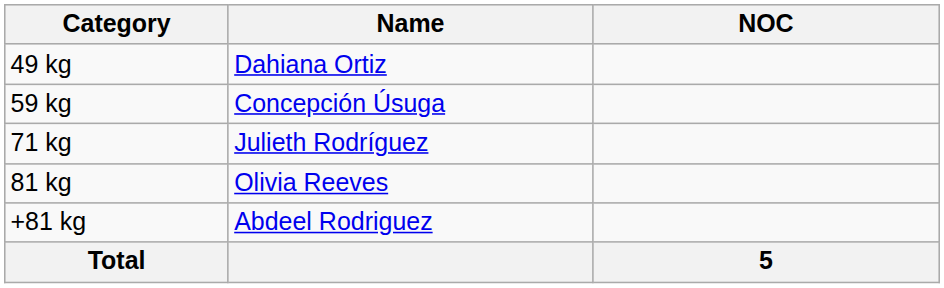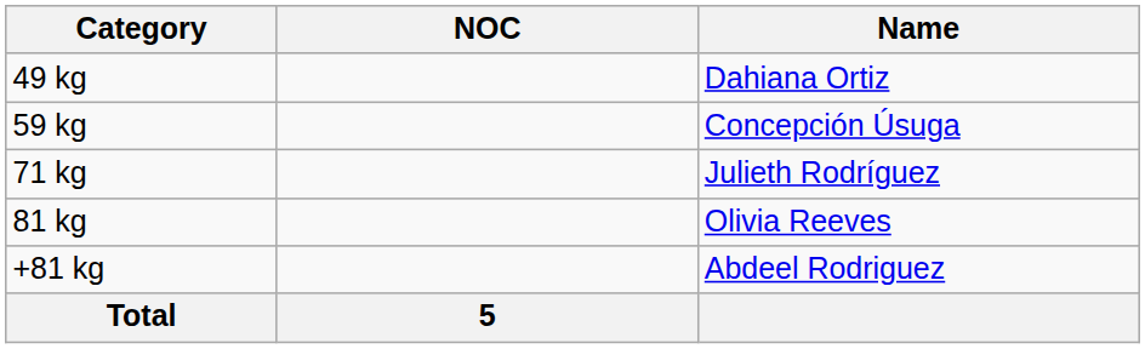 <table class = "wikitable" width=600>
 <tr>
 <th width=120>Category</th>
+<th width=190>NOC</th>
 <th width=200>Name</th>
-<th width=190>NOC</th>
 </tr>
 <tr>
 <td>49 kg</td>
+<td></td>
 <td><a href='#'>Dahiana Ortiz</a></td>
-<td></td>
 </tr>
 <tr>
 <td>59 kg</td>
+<td></td>
 <td><a href='#'>Concepción Úsuga</a></td>
-<td></td>
 </tr>
 <tr>
 <td>71 kg</td>
+<td></td>
 <td><a href='#'>Julieth Rodríguez</a></td>
-<td></td>
 </tr>
 <tr>
 <td>81 kg</td>
+<td></td>
 <td><a href='#'>Olivia Reeves</a></td>
-<td></td>
 </tr>
 <tr>
 <td>+81 kg</td>
+<td></td>
 <td><a href='#'>Abdeel Rodriguez</a></td>
-<td></td>
 </tr>
 <tr>
 <th>Total</th>
+<th>5</th>
 <th></th>
-<th>5</th>
 </tr>
 </table>
